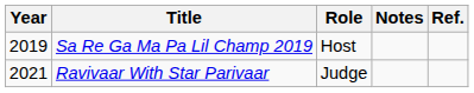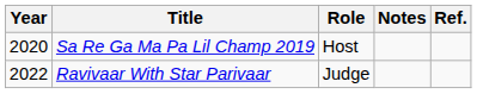 <table class="wikitable sortable">
 <tr>
 <th>Year</th>
 <th>Title</th>
 <th>Role</th>
 <th>Notes</th>
 <th>Ref.</th>
 </tr>
 <tr>
-<td>2019</td>
+<td>2020</td>
 <td><em><a href='#'>Sa Re Ga Ma Pa Lil Champ 2019</a></em></td>
 <td>Host</td>
 <td></td>
 <td></td>
 </tr>
 <tr>
-<td>2021</td>
+<td>2022</td>
 <td><em><a href='#'>Ravivaar With Star Parivaar</a></em></td>
 <td>Judge</td>
 <td></td>
 <td></td>
 </tr>
 </table>
